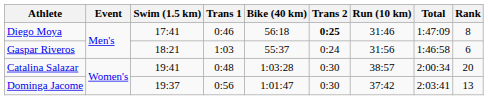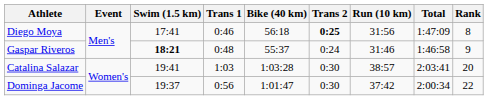 <table class=wikitable style=font-size:90%;text-align:center>
 <tr>
 <th>Athlete</th>
 <th>Event</th>
 <th>Swim (1.5 km)</th>
 <th>Trans 1</th>
 <th>Bike (40 km)</th>
 <th>Trans 2</th>
 <th>Run (10 km)</th>
 <th>Total</th>
 <th>Rank</th>
 </tr>
 <tr>
 <td style="text-align:left"><a href='#'>Diego Moya</a></td>
 <td rowspan="2" style="text-align:left"><a href='#'>Men's</a></td>
 <td>17:41</td>
 <td>0:46</td>
 <td>56:18</td>
 <td><strong>0:25</strong></td>
-<td>31:46</td>
+<td>31:56</td>
 <td>1:47:09</td>
 <td>8</td>
 </tr>
 <tr style="text-align:center">
 <td style="text-align:left"><a href='#'>Gaspar Riveros</a></td>
-<td>18:21</td>
-<td>1:03</td>
+<td><strong>18:21</strong></td>
+<td>0:48</td>
 <td>55:37</td>
 <td>0:24</td>
-<td>31:56</td>
+<td>31:46</td>
 <td>1:46:58</td>
-<td>6</td>
+<td>9</td>
 </tr>
 <tr style="text-align:center">
 <td style="text-align:left"><a href='#'>Catalina Salazar</a></td>
 <td rowspan="2" style="text-align:left"><a href='#'>Women's</a></td>
 <td>19:41</td>
-<td>0:48</td>
+<td>1:03</td>
 <td>1:03:28</td>
 <td>0:30</td>
 <td>38:57</td>
-<td>2:00:34</td>
+<td>2:03:41</td>
 <td>20</td>
 </tr>
 <tr style="text-align:center">
 <td style="text-align:left"><a href='#'>Dominga Jacome</a></td>
 <td>19:37</td>
 <td>0:56</td>
 <td>1:01:47</td>
 <td>0:30</td>
 <td>37:42</td>
-<td>2:03:41</td>
-<td>13</td>
+<td>2:00:34</td>
+<td>22</td>
 </tr>
 </table>
